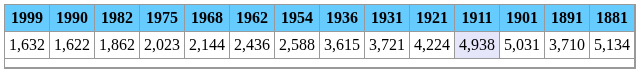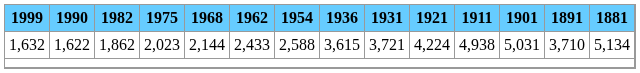 <table rules="all" cellspacing="0" cellpadding="4"  style="margin:auto; border:1px solid #999; border-right:2px solid #999; border-bottom:2px solid #999;">
 <tr style="background:#6cf;">
 <th>1999</th>
 <th>1990</th>
 <th>1982</th>
 <th>1975</th>
 <th>1968</th>
 <th>1962</th>
 <th>1954</th>
 <th>1936</th>
 <th>1931</th>
 <th>1921</th>
 <th>1911</th>
 <th>1901</th>
 <th>1891</th>
 <th>1881</th>
 </tr>
 <tr>
 <td>1,632</td>
 <td>1,622</td>
 <td>1,862</td>
 <td>2,023</td>
 <td>2,144</td>
-<td>2,436</td>
+<td>2,433</td>
 <td>2,588</td>
 <td>3,615</td>
 <td>3,721</td>
 <td>4,224</td>
-<td style="background: lavender;">4,938</td>
+<td>4,938</td>
 <td>5,031</td>
 <td>3,710</td>
 <td>5,134</td>
 </tr>
 <tr>
 <td colspan="14"></td>
 </tr>
 </table>
